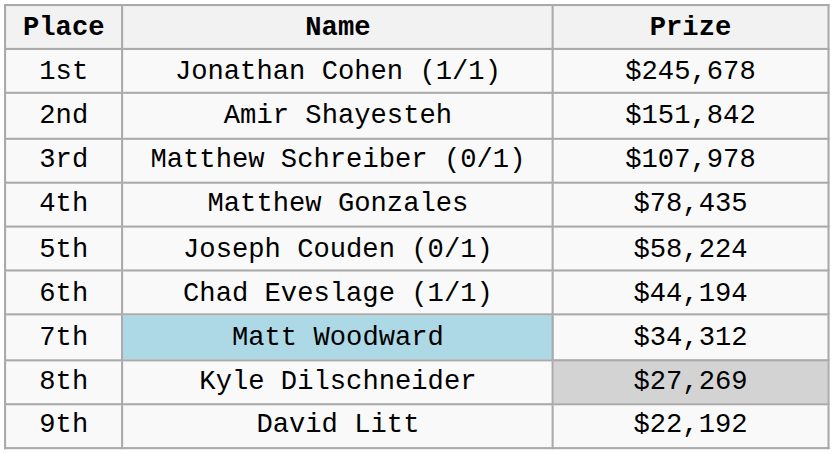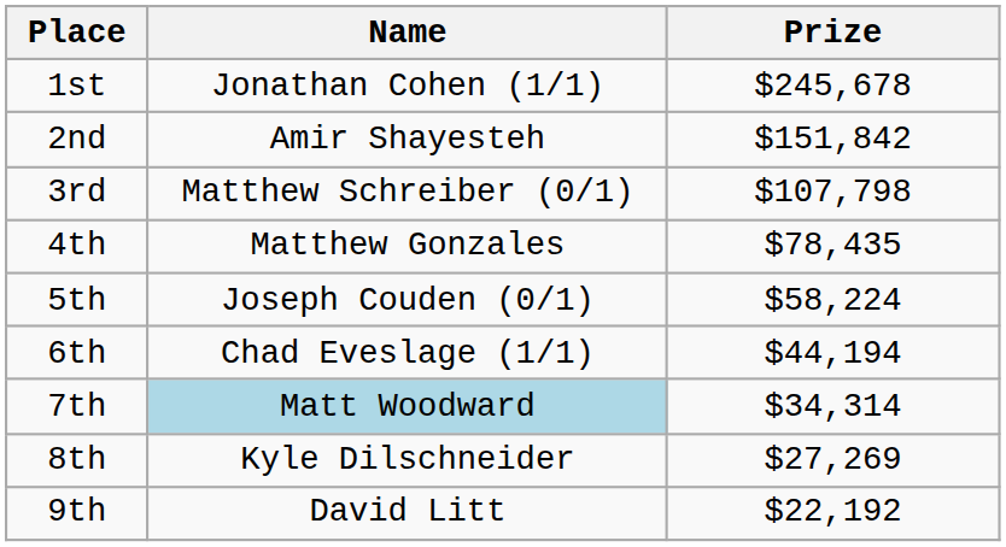 <table class="wikitable">
 <tr>
 <th width="50">Place</th>
 <th width="200">Name</th>
 <th width="125">Prize</th>
 </tr>
 <tr>
 <td align = "center">1st</td>
 <td align = "center"> Jonathan Cohen (1/1)</td>
 <td align = "center">$245,678</td>
 </tr>
 <tr>
 <td align = "center">2nd</td>
 <td align = "center"> Amir Shayesteh</td>
 <td align = "center">$151,842</td>
 </tr>
 <tr>
 <td align = "center">3rd</td>
 <td align = "center"> Matthew Schreiber (0/1)</td>
-<td align = "center">$107,978</td>
+<td align = "center">$107,798</td>
 </tr>
 <tr>
 <td align = "center">4th</td>
 <td align = "center"> Matthew Gonzales</td>
 <td align = "center">$78,435</td>
 </tr>
 <tr>
 <td align = "center">5th</td>
 <td align = "center"> Joseph Couden (0/1)</td>
 <td align = "center">$58,224</td>
 </tr>
 <tr>
 <td align = "center">6th</td>
 <td align = "center"> Chad Eveslage (1/1)</td>
 <td align = "center">$44,194</td>
 </tr>
 <tr>
 <td align = "center">7th</td>
 <td align = "center" style="background: lightblue;"> Matt Woodward</td>
-<td align = "center">$34,312</td>
+<td align = "center">$34,314</td>
 </tr>
 <tr>
 <td align = "center">8th</td>
 <td align = "center"> Kyle Dilschneider</td>
-<td align = "center" style="background: lightgrey;">$27,269</td>
+<td align = "center">$27,269</td>
 </tr>
 <tr>
 <td align = "center">9th</td>
 <td align = "center"> David Litt</td>
 <td align = "center">$22,192</td>
 </tr>
 </table>
